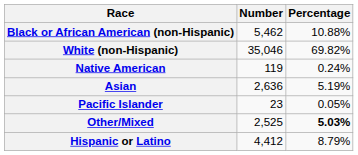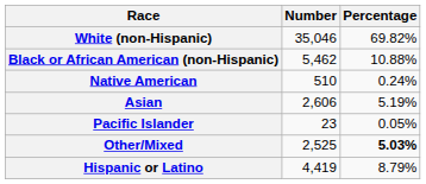 <table class="wikitable" style="text-align:right">
 <tr>
 <th scope="col">Race</th>
 <th scope="col">Number</th>
 <th scope="col">Percentage</th>
 </tr>
 <tr>
+<th scope="row"><a href='#'>White</a> (non-Hispanic)</th>
+<td>35,046</td>
+<td>69.82%</td>
+</tr>
+<tr>
 <th scope="row"><a href='#'>Black or African American</a> (non-Hispanic)</th>
 <td>5,462</td>
 <td>10.88%</td>
 </tr>
 <tr>
-<th scope="row"><a href='#'>White</a> (non-Hispanic)</th>
-<td>35,046</td>
-<td>69.82%</td>
-</tr>
-<tr>
 <th scope="row"><a href='#'>Native American</a></th>
-<td>119</td>
+<td>510</td>
 <td>0.24%</td>
 </tr>
 <tr>
 <th scope="row"><a href='#'>Asian</a></th>
-<td>2,636</td>
+<td>2,606</td>
 <td>5.19%</td>
 </tr>
 <tr>
 <th scope="row"><a href='#'>Pacific Islander</a></th>
 <td>23</td>
 <td>0.05%</td>
 </tr>
 <tr>
 <th scope="row"><a href='#'>Other/Mixed</a></th>
 <td>2,525</td>
 <td><strong>5.03%</strong></td>
 </tr>
 <tr>
 <th scope="row"><a href='#'>Hispanic</a> or <a href='#'>Latino</a></th>
-<td>4,412</td>
+<td>4,419</td>
 <td>8.79%</td>
 </tr>
 </table>
